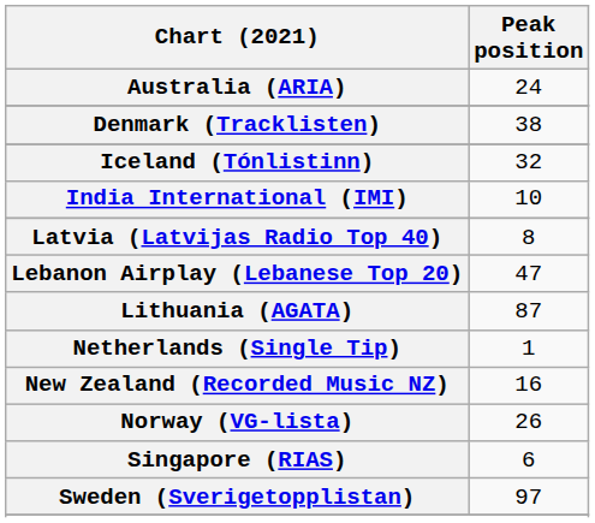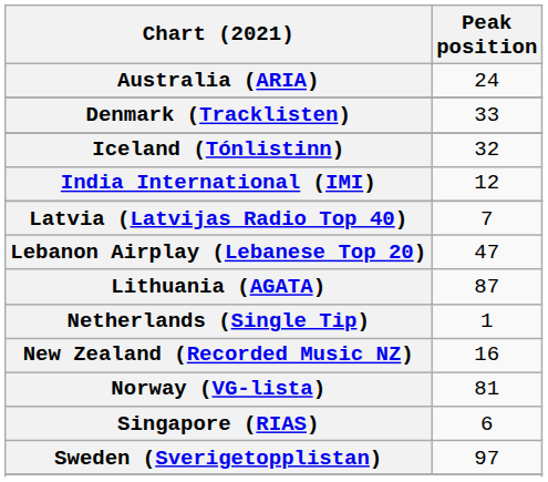 <table class="wikitable sortable plainrowheaders" style="text-align:center">
 <tr>
 <th scope="col">Chart (2021)</th>
 <th scope="col">Peak<br>position</th>
 </tr>
 <tr>
 <th scope="row">Australia (<a href='#'>ARIA</a>)</th>
 <td>24</td>
 </tr>
 <tr>
 </tr>
 <tr>
 <th scope="row">Denmark (<a href='#'>Tracklisten</a>)</th>
-<td>38</td>
+<td>33</td>
 </tr>
 <tr>
 </tr>
 <tr>
 </tr>
 <tr>
 <th scope="row">Iceland (<a href='#'>Tónlistinn</a>)</th>
 <td>32</td>
 </tr>
 <tr>
 <th scope="row"><a href='#'>India International</a> (<a href='#'>IMI</a>)</th>
-<td>10</td>
+<td>12</td>
 </tr>
 <tr>
 </tr>
 <tr>
 <th scope="row">Latvia (<a href='#'>Latvijas Radio Top 40</a>)</th>
-<td>8</td>
+<td>7</td>
 </tr>
 <tr>
 <th scope="row">Lebanon Airplay (<a href='#'>Lebanese Top 20</a>)</th>
 <td>47</td>
 </tr>
 <tr>
 <th scope="row">Lithuania (<a href='#'>AGATA</a>)</th>
 <td>87</td>
 </tr>
 <tr>
 <th scope="row">Netherlands (<a href='#'>Single Tip</a>)</th>
 <td>1</td>
 </tr>
 <tr>
 <th scope="row">New Zealand (<a href='#'>Recorded Music NZ</a>)</th>
 <td>16</td>
 </tr>
 <tr>
 <th scope="row">Norway (<a href='#'>VG-lista</a>)</th>
-<td>26</td>
+<td>81</td>
 </tr>
 <tr>
 <th scope="row">Singapore (<a href='#'>RIAS</a>)</th>
 <td>6</td>
 </tr>
 <tr>
 <th scope="row">Sweden (<a href='#'>Sverigetopplistan</a>)</th>
 <td>97</td>
 </tr>
 <tr>
 </tr>
 <tr>
 </tr>
 <tr>
 </tr>
 </table>
